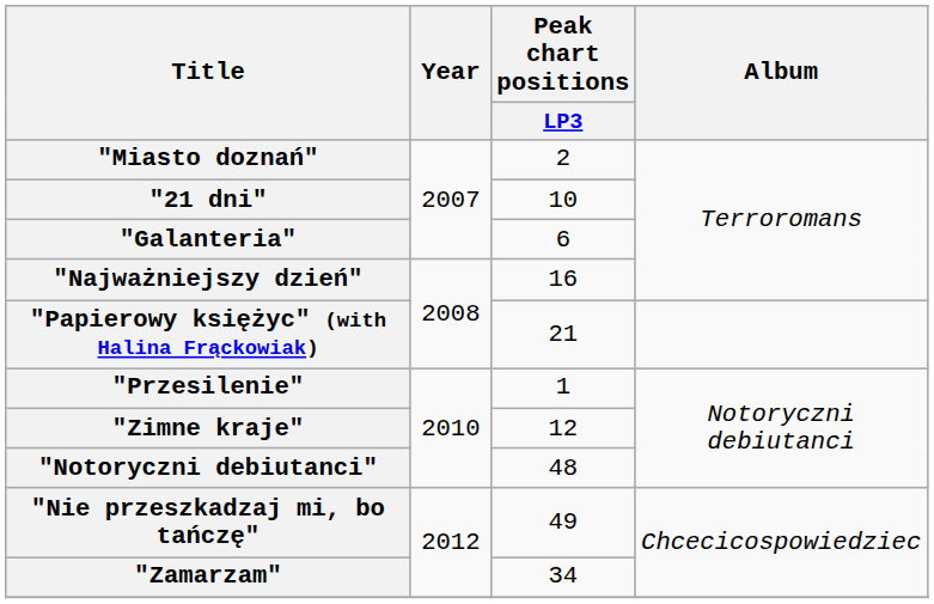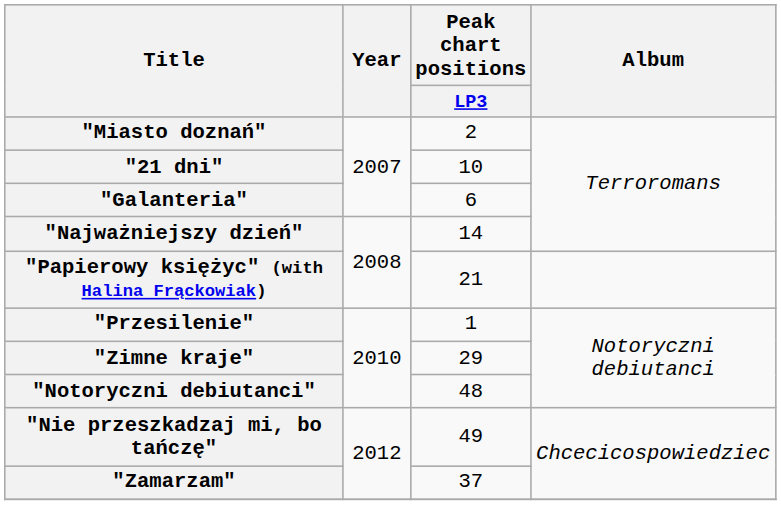 <table class="wikitable plainrowheaders" style="text-align:center;" border="1">
 <tr>
 <th scope="col" rowspan="2" style="width:16em;">Title</th>
 <th scope="col" rowspan="2" style="width:2.8em;">Year</th>
 <th scope="col" colspan="1">Peak chart positions</th>
 <th scope="col" rowspan="2" style="width:10em;">Album</th>
 </tr>
 <tr>
 <th scope="col" style="width:3em;font-size:90%;"><a href='#'>LP3</a><br></th>
 </tr>
 <tr>
 <th scope="row">"Miasto doznań"</th>
 <td rowspan="3">2007</td>
 <td>2</td>
 <td rowspan="4"><em>Terroromans</em></td>
 </tr>
 <tr>
 <th scope="row">"21 dni"</th>
 <td>10</td>
 </tr>
 <tr>
 <th scope="row">"Galanteria"</th>
 <td>6</td>
 </tr>
 <tr>
 <th scope="row">"Najważniejszy dzień"</th>
 <td rowspan="2">2008</td>
-<td>16</td>
+<td>14</td>
 </tr>
 <tr>
 <th scope="row">"Papierowy księżyc" <small>(with <a href='#'>Halina Frąckowiak</a>)</small></th>
 <td>21</td>
 <td></td>
 </tr>
 <tr>
 <th scope="row">"Przesilenie"</th>
 <td rowspan="3">2010</td>
 <td>1</td>
 <td rowspan="3"><em>Notoryczni debiutanci</em></td>
 </tr>
 <tr>
 <th scope="row">"Zimne kraje"</th>
-<td>12</td>
+<td>29</td>
 </tr>
 <tr>
 <th scope="row">"Notoryczni debiutanci"</th>
 <td>48</td>
 </tr>
 <tr>
 <th scope="row">"Nie przeszkadzaj mi, bo tańczę"</th>
 <td rowspan="2">2012</td>
 <td>49</td>
 <td rowspan="2"><em>Chcecicospowiedziec</em></td>
 </tr>
 <tr>
 <th scope="row">"Zamarzam"</th>
-<td>34</td>
+<td>37</td>
 </tr>
 <tr>
 </tr>
 </table>
